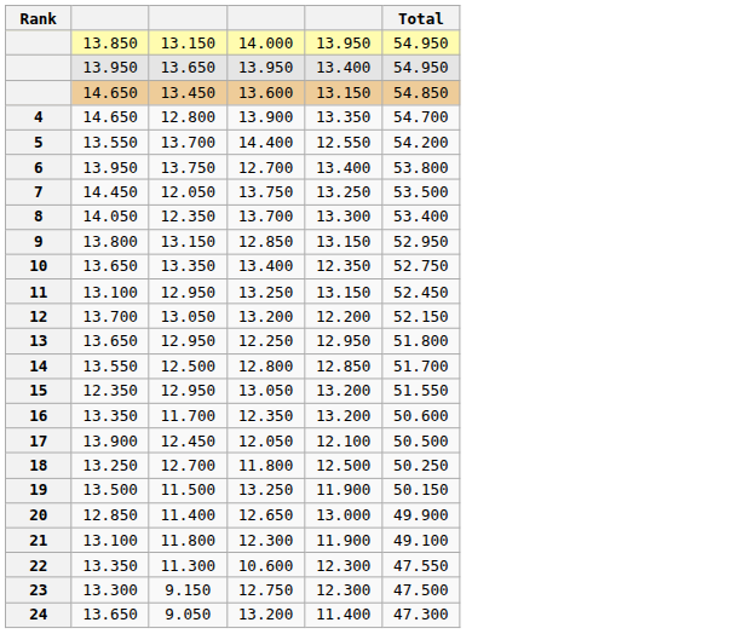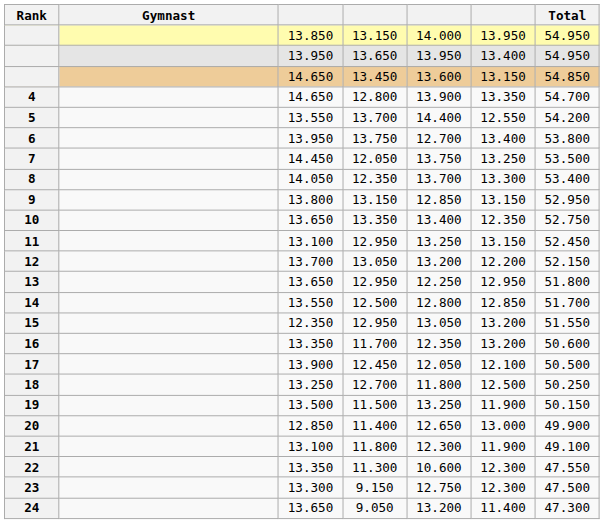 <table class="wikitable sortable" style="text-align:center; font-size:100%">
 <tr>
 <th scope="col" style="width:50px;">Rank</th>
+<th scope="col" style="width:220px;">Gymnast</th>
 <th scope="col" style="width:60px;"></th>
 <th scope="col" style="width:60px;"></th>
 <th scope="col" style="width:60px;"></th>
 <th scope="col" style="width:60px;"></th>
 <th scope="col" style="width:60px;">Total</th>
 </tr>
 <tr style="background:#fffcaf;">
 <th scope=row style="text-align:center"></th>
+<td align=left></td>
 <td>13.850</td>
 <td>13.150</td>
 <td>14.000</td>
 <td>13.950</td>
 <td>54.950</td>
 </tr>
 <tr style="background:#e5e5e5;">
 <th scope=row style="text-align:center"></th>
+<td align=left></td>
 <td>13.950</td>
 <td>13.650</td>
 <td>13.950</td>
 <td>13.400</td>
 <td>54.950</td>
 </tr>
 <tr style="background:#ec9;">
 <th scope=row style="text-align:center"></th>
+<td align=left></td>
 <td>14.650</td>
 <td>13.450</td>
 <td>13.600</td>
 <td>13.150</td>
 <td>54.850</td>
 </tr>
 <tr>
 <th scope=row style="text-align:center">4</th>
+<td align=left></td>
 <td>14.650</td>
 <td>12.800</td>
 <td>13.900</td>
 <td>13.350</td>
 <td>54.700</td>
 </tr>
 <tr>
 <th scope=row style="text-align:center">5</th>
+<td align=left></td>
 <td>13.550</td>
 <td>13.700</td>
 <td>14.400</td>
 <td>12.550</td>
 <td>54.200</td>
 </tr>
 <tr>
 <th scope=row style="text-align:center">6</th>
+<td align=left></td>
 <td>13.950</td>
 <td>13.750</td>
 <td>12.700</td>
 <td>13.400</td>
 <td>53.800</td>
 </tr>
 <tr>
 <th scope=row style="text-align:center">7</th>
+<td align=left></td>
 <td>14.450</td>
 <td>12.050</td>
 <td>13.750</td>
 <td>13.250</td>
 <td>53.500</td>
 </tr>
 <tr>
 <th scope=row style="text-align:center">8</th>
+<td align=left></td>
 <td>14.050</td>
 <td>12.350</td>
 <td>13.700</td>
 <td>13.300</td>
 <td>53.400</td>
 </tr>
 <tr>
 <th scope=row style="text-align:center">9</th>
+<td align=left></td>
 <td>13.800</td>
 <td>13.150</td>
 <td>12.850</td>
 <td>13.150</td>
 <td>52.950</td>
 </tr>
 <tr>
 <th scope=row style="text-align:center">10</th>
+<td align=left></td>
 <td>13.650</td>
 <td>13.350</td>
 <td>13.400</td>
 <td>12.350</td>
 <td>52.750</td>
 </tr>
 <tr>
 <th scope=row style="text-align:center">11</th>
+<td align=left></td>
 <td>13.100</td>
 <td>12.950</td>
 <td>13.250</td>
 <td>13.150</td>
 <td>52.450</td>
 </tr>
 <tr>
 <th scope=row style="text-align:center">12</th>
+<td align=left></td>
 <td>13.700</td>
 <td>13.050</td>
 <td>13.200</td>
 <td>12.200</td>
 <td>52.150</td>
 </tr>
 <tr>
 <th scope=row style="text-align:center">13</th>
+<td align=left></td>
 <td>13.650</td>
 <td>12.950</td>
 <td>12.250</td>
 <td>12.950</td>
 <td>51.800</td>
 </tr>
 <tr>
 <th scope=row style="text-align:center">14</th>
+<td align=left></td>
 <td>13.550</td>
 <td>12.500</td>
 <td>12.800</td>
 <td>12.850</td>
 <td>51.700</td>
 </tr>
 <tr>
 <th scope=row style="text-align:center">15</th>
+<td align=left></td>
 <td>12.350</td>
 <td>12.950</td>
 <td>13.050</td>
 <td>13.200</td>
 <td>51.550</td>
 </tr>
 <tr>
 <th scope=row style="text-align:center">16</th>
+<td align=left></td>
 <td>13.350</td>
 <td>11.700</td>
 <td>12.350</td>
 <td>13.200</td>
 <td>50.600</td>
 </tr>
 <tr>
 <th scope=row style="text-align:center">17</th>
+<td align=left></td>
 <td>13.900</td>
 <td>12.450</td>
 <td>12.050</td>
 <td>12.100</td>
 <td>50.500</td>
 </tr>
 <tr>
 <th scope=row style="text-align:center">18</th>
+<td align=left></td>
 <td>13.250</td>
 <td>12.700</td>
 <td>11.800</td>
 <td>12.500</td>
 <td>50.250</td>
 </tr>
 <tr>
 <th scope=row style="text-align:center">19</th>
+<td align=left></td>
 <td>13.500</td>
 <td>11.500</td>
 <td>13.250</td>
 <td>11.900</td>
 <td>50.150</td>
 </tr>
 <tr>
 <th scope=row style="text-align:center">20</th>
+<td align=left></td>
 <td>12.850</td>
 <td>11.400</td>
 <td>12.650</td>
 <td>13.000</td>
 <td>49.900</td>
 </tr>
 <tr>
 <th scope=row style="text-align:center">21</th>
+<td align=left></td>
 <td>13.100</td>
 <td>11.800</td>
 <td>12.300</td>
 <td>11.900</td>
 <td>49.100</td>
 </tr>
 <tr>
 <th scope=row style="text-align:center">22</th>
+<td align=left></td>
 <td>13.350</td>
 <td>11.300</td>
 <td>10.600</td>
 <td>12.300</td>
 <td>47.550</td>
 </tr>
 <tr>
 <th scope=row style="text-align:center">23</th>
+<td align=left></td>
 <td>13.300</td>
 <td>9.150</td>
 <td>12.750</td>
 <td>12.300</td>
 <td>47.500</td>
 </tr>
 <tr>
 <th scope=row style="text-align:center">24</th>
+<td align=left></td>
 <td>13.650</td>
 <td>9.050</td>
 <td>13.200</td>
 <td>11.400</td>
 <td>47.300</td>
 </tr>
 </table>
